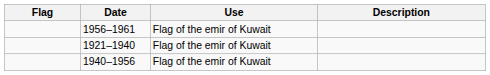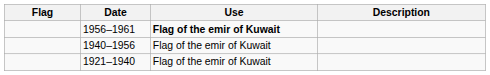 <table class="wikitable">
 <tr>
 <th style="width:110px;">Flag</th>
 <th style="width:100px;">Date</th>
 <th style="width:250px;">Use</th>
 <th style="width:250px;">Description</th>
 </tr>
 <tr>
 <td></td>
 <td>1956–1961</td>
+<td><strong>Flag of the emir of Kuwait</strong></td>
+<td></td>
+</tr>
+<tr>
+<td></td>
+<td>1940–1956</td>
 <td>Flag of the emir of Kuwait</td>
 <td></td>
 </tr>
 <tr>
 <td></td>
 <td>1921–1940</td>
 <td>Flag of the emir of Kuwait</td>
 <td></td>
 </tr>
-<tr>
-<td></td>
-<td>1940–1956</td>
-<td>Flag of the emir of Kuwait</td>
-<td></td>
-</tr>
 </table>
